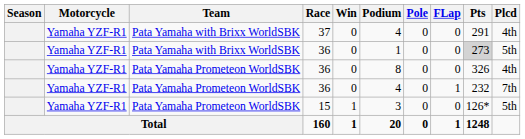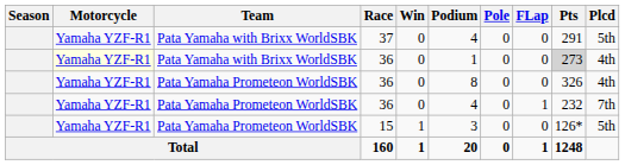 <table class="wikitable" style="text-align:right;">
 <tr>
 <th>Season</th>
 <th>Motorcycle</th>
 <th>Team</th>
 <th>Race</th>
 <th>Win</th>
 <th>Podium</th>
 <th><a href='#'>Pole</a></th>
 <th><a href='#'>FLap</a></th>
 <th>Pts</th>
 <th>Plcd</th>
 </tr>
 <tr>
 <th></th>
 <td style="text-align:left;"><a href='#'>Yamaha YZF-R1</a></td>
 <td style="text-align:left;"><a href='#'>Pata Yamaha with Brixx WorldSBK</a></td>
 <td>37</td>
 <td>0</td>
 <td>4</td>
 <td>0</td>
 <td>0</td>
 <td>291</td>
-<td>4th</td>
+<td>5th</td>
 </tr>
 <tr>
 <th></th>
-<td style="text-align:left;"><a href='#'>Yamaha YZF-R1</a></td>
+<td style="background: lightyellow; text-align:left;"><a href='#'>Yamaha YZF-R1</a></td>
 <td style="text-align:left;"><a href='#'>Pata Yamaha with Brixx WorldSBK</a></td>
 <td>36</td>
 <td>0</td>
 <td>1</td>
 <td>0</td>
 <td>0</td>
 <td style="background: lightgrey;">273</td>
-<td>5th</td>
+<td>4th</td>
 </tr>
 <tr>
 <th></th>
 <td style="text-align:left;"><a href='#'>Yamaha YZF-R1</a></td>
 <td style="text-align:left;"><a href='#'>Pata Yamaha Prometeon WorldSBK</a></td>
 <td>36</td>
 <td>0</td>
 <td>8</td>
 <td>0</td>
 <td>0</td>
 <td>326</td>
 <td>4th</td>
 </tr>
 <tr>
 <th></th>
 <td style="text-align:left;"><a href='#'>Yamaha YZF-R1</a></td>
 <td style="text-align:left;"><a href='#'>Pata Yamaha Prometeon WorldSBK</a></td>
 <td>36</td>
 <td>0</td>
 <td>4</td>
 <td>0</td>
 <td>1</td>
 <td>232</td>
 <td>7th</td>
 </tr>
 <tr>
 <th></th>
 <td style="text-align:left;"><a href='#'>Yamaha YZF-R1</a></td>
 <td style="text-align:left;"><a href='#'>Pata Yamaha Prometeon WorldSBK</a></td>
 <td>15</td>
 <td>1</td>
 <td>3</td>
 <td>0</td>
 <td>0</td>
 <td>126*</td>
 <td style="background:#;">5th</td>
 </tr>
 <tr>
 <th colspan="3">Total</th>
 <td><strong>160</strong></td>
 <td><strong>1</strong></td>
 <td><strong>20</strong></td>
 <td><strong>0</strong></td>
 <td><strong>1</strong></td>
 <td><strong>1248</strong></td>
 <td></td>
 </tr>
 </table>
